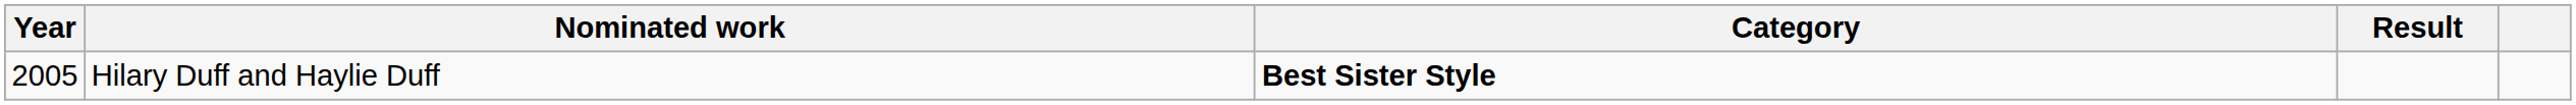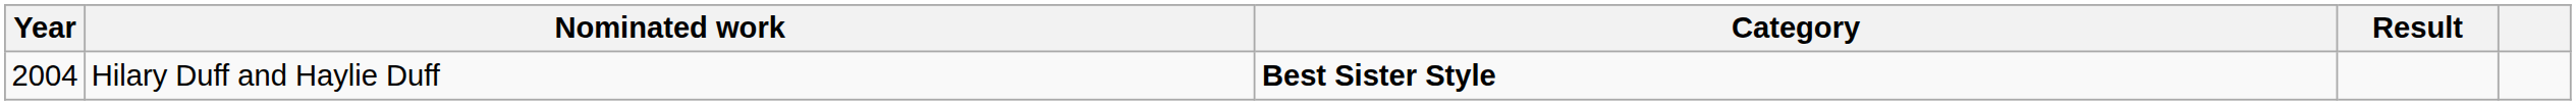 <table class="wikitable sortable">
 <tr>
 <th scope="col" style="width:1em;">Year</th>
 <th scope="col" style="width:39em;">Nominated work</th>
 <th scope="col" style="width:36em;">Category</th>
 <th scope="col" style="width:5em;">Result</th>
 <th scope="col" style="width:2em;" class="unsortable"></th>
 </tr>
 <tr>
-<td>2005</td>
+<td>2004</td>
 <td>Hilary Duff and Haylie Duff</td>
 <td><strong>Best Sister Style</strong></td>
 <td></td>
 <td style="text-align:center;"></td>
 </tr>
 </table>
